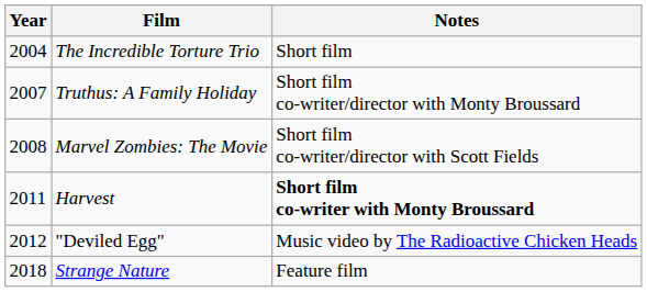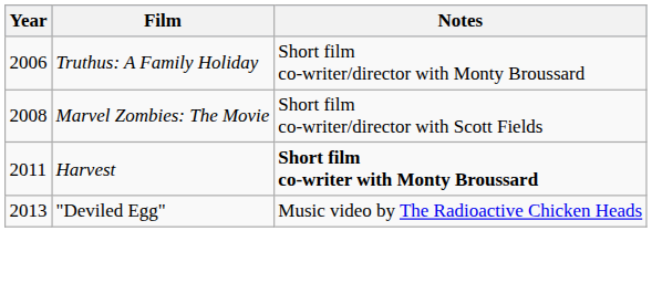 <table class="wikitable" style="font-size: 90%;">
 <tr style="background:#b0c4de; text-align:center;">
 <th>Year</th>
 <th>Film</th>
 <th>Notes</th>
 </tr>
 <tr>
-<td>2004</td>
-<td><em>The Incredible Torture Trio</em></td>
-<td>Short film</td>
-</tr>
-<tr>
-<td>2007</td>
+<td>2006</td>
 <td><em>Truthus: A Family Holiday</em></td>
 <td>Short film<br>co-writer/director with Monty Broussard</td>
 </tr>
 <tr>
 <td>2008</td>
 <td><em>Marvel Zombies: The Movie</em></td>
 <td>Short film<br>co-writer/director with Scott Fields</td>
 </tr>
 <tr>
 <td>2011</td>
 <td><em>Harvest</em></td>
 <td><strong>Short film<br>co-writer with Monty Broussard</strong></td>
 </tr>
 <tr>
-<td>2012</td>
+<td>2013</td>
 <td>"Deviled Egg"</td>
 <td>Music video by <a href='#'>The Radioactive Chicken Heads</a></td>
 </tr>
-<tr>
-<td>2018</td>
-<td><em><a href='#'>Strange Nature</a></em></td>
-<td>Feature film</td>
-</tr>
 </table>
